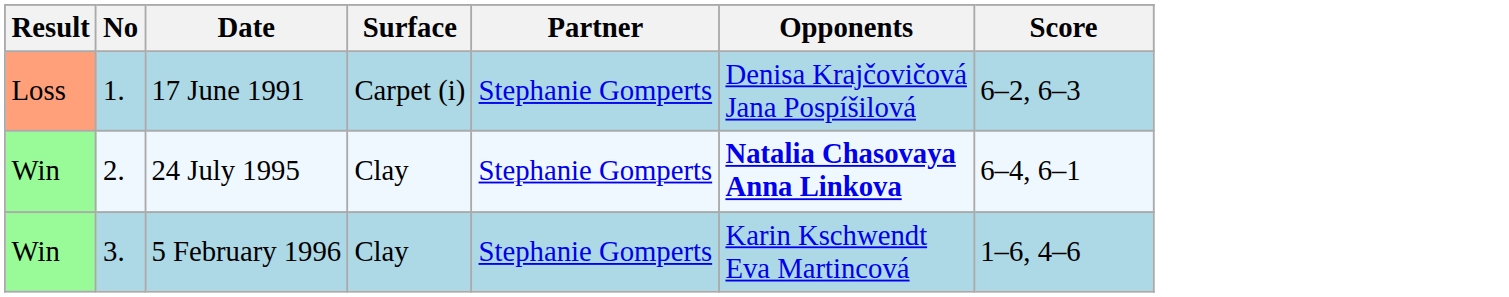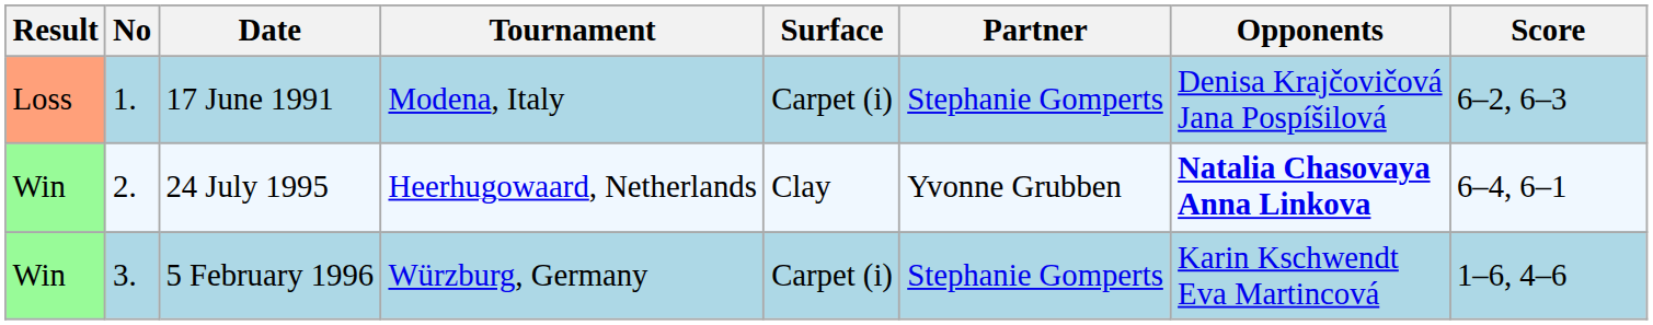 <table class="sortable wikitable" style="font-size:97%;">
 <tr>
 <th>Result</th>
 <th>No</th>
 <th>Date</th>
+<th>Tournament</th>
 <th>Surface</th>
 <th>Partner</th>
 <th>Opponents</th>
 <th style="width:90px" class="unsortable">Score</th>
 </tr>
 <tr bgcolor="lightblue">
 <td style="background:#ffa07a;">Loss</td>
 <td>1.</td>
 <td>17 June 1991</td>
+<td><a href='#'>Modena</a>, Italy</td>
 <td>Carpet (i)</td>
 <td> <a href='#'>Stephanie Gomperts</a></td>
 <td> <a href='#'>Denisa Krajčovičová</a> <br>  <a href='#'>Jana Pospíšilová</a></td>
 <td>6–2, 6–3</td>
 </tr>
 <tr style="background:#f0f8ff;">
 <td style="background:#98fb98;">Win</td>
 <td>2.</td>
 <td>24 July 1995</td>
+<td><a href='#'>Heerhugowaard</a>, Netherlands</td>
 <td>Clay</td>
-<td> <a href='#'>Stephanie Gomperts</a></td>
+<td> Yvonne Grubben</td>
 <td><strong> <a href='#'>Natalia Chasovaya</a> <br>  <a href='#'>Anna Linkova</a></strong></td>
 <td>6–4, 6–1</td>
 </tr>
 <tr style="background:lightblue;">
 <td style="background:#98fb98;">Win</td>
 <td>3.</td>
 <td>5 February 1996</td>
-<td>Clay</td>
+<td><a href='#'>Würzburg</a>, Germany</td>
+<td>Carpet (i)</td>
 <td> <a href='#'>Stephanie Gomperts</a></td>
 <td> <a href='#'>Karin Kschwendt</a> <br>  <a href='#'>Eva Martincová</a></td>
 <td>1–6, 4–6</td>
 </tr>
 </table>
